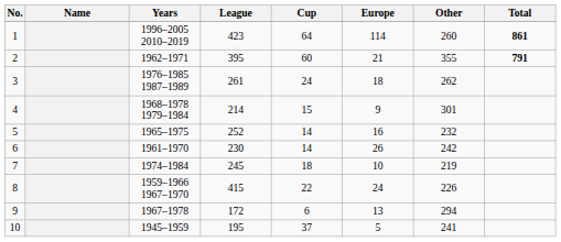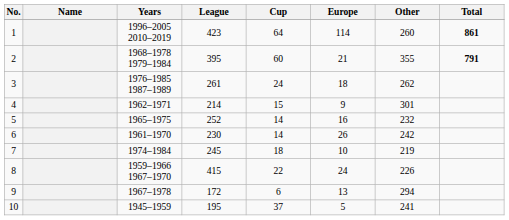 <table class="wikitable plainrowheaders sortable" style="text-align: center;">
 <tr>
 <th scope=col>No.</th>
 <th scope=col width="150px">Name</th>
 <th scope=col width="100px">Years</th>
 <th scope=col width="100px">League</th>
 <th scope=col width="100px">Cup</th>
 <th scope=col width="100px">Europe</th>
 <th scope=col width="100px">Other</th>
 <th scope=col width="100px">Total</th>
 </tr>
 <tr 791>
 </tr>
 <tr>
 <td>1</td>
 <th scope="row" style="text-align:left;"> </th>
 <td>1996–2005<br>2010–2019</td>
 <td>423</td>
 <td>64</td>
 <td>114</td>
 <td>260</td>
 <td><strong>861</strong></td>
 </tr>
 <tr>
 <td>2</td>
 <th scope="row" style="text-align:left;"> </th>
-<td>1962–1971</td>
+<td>1968–1978<br>1979–1984</td>
 <td>395</td>
 <td>60</td>
 <td>21</td>
 <td>355</td>
 <td><strong>791</strong></td>
 </tr>
 <tr>
 <td>3</td>
 <th scope=row style="text-align:left;"> </th>
 <td>1976–1985<br>1987–1989</td>
 <td>261</td>
 <td>24</td>
 <td>18</td>
 <td>262</td>
 <td></td>
 </tr>
 <tr>
 <td>4</td>
 <th scope=row style="text-align:left;"> </th>
-<td>1968–1978<br>1979–1984</td>
+<td>1962–1971</td>
 <td>214</td>
 <td>15</td>
 <td>9</td>
 <td>301</td>
 <td></td>
 </tr>
 <tr>
 <td>5</td>
 <th scope=row style="text-align:left;"> </th>
 <td>1965–1975</td>
 <td>252</td>
 <td>14</td>
 <td>16</td>
 <td>232</td>
 <td></td>
 </tr>
 <tr>
 <td>6</td>
 <th scope=row style="text-align:left;"> </th>
 <td>1961–1970</td>
 <td>230</td>
 <td>14</td>
 <td>26</td>
 <td>242</td>
 <td></td>
 </tr>
 <tr>
 <td>7</td>
 <th scope=row style="text-align:left;"> </th>
 <td>1974–1984</td>
 <td>245</td>
 <td>18</td>
 <td>10</td>
 <td>219</td>
 <td></td>
 </tr>
 <tr>
 <td>8</td>
 <th scope=row style="text-align:left;"> </th>
 <td>1959–1966<br>1967–1970</td>
 <td>415</td>
 <td>22</td>
 <td>24</td>
 <td>226</td>
 <td></td>
 </tr>
 <tr>
 <td>9</td>
 <th scope=row style="text-align:left;"> </th>
 <td>1967–1978</td>
 <td>172</td>
 <td>6</td>
 <td>13</td>
 <td>294</td>
 <td></td>
 </tr>
 <tr>
 <td>10</td>
 <th scope=row style="text-align:left;"> </th>
 <td>1945–1959</td>
 <td>195</td>
 <td>37</td>
 <td>5</td>
 <td>241</td>
 <td></td>
 </tr>
 </table>
